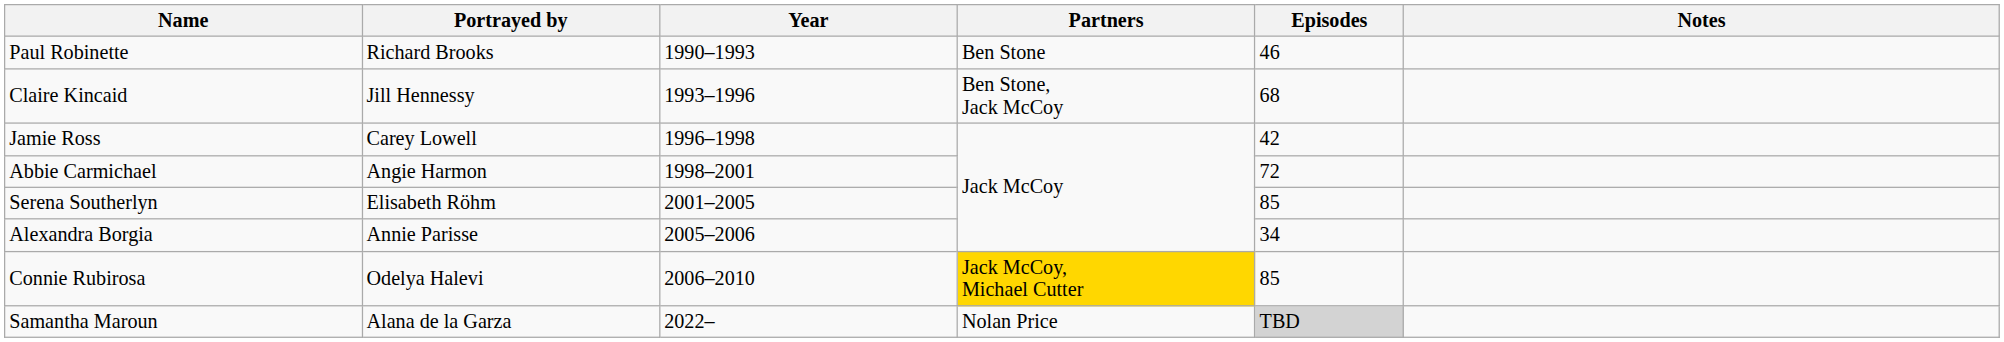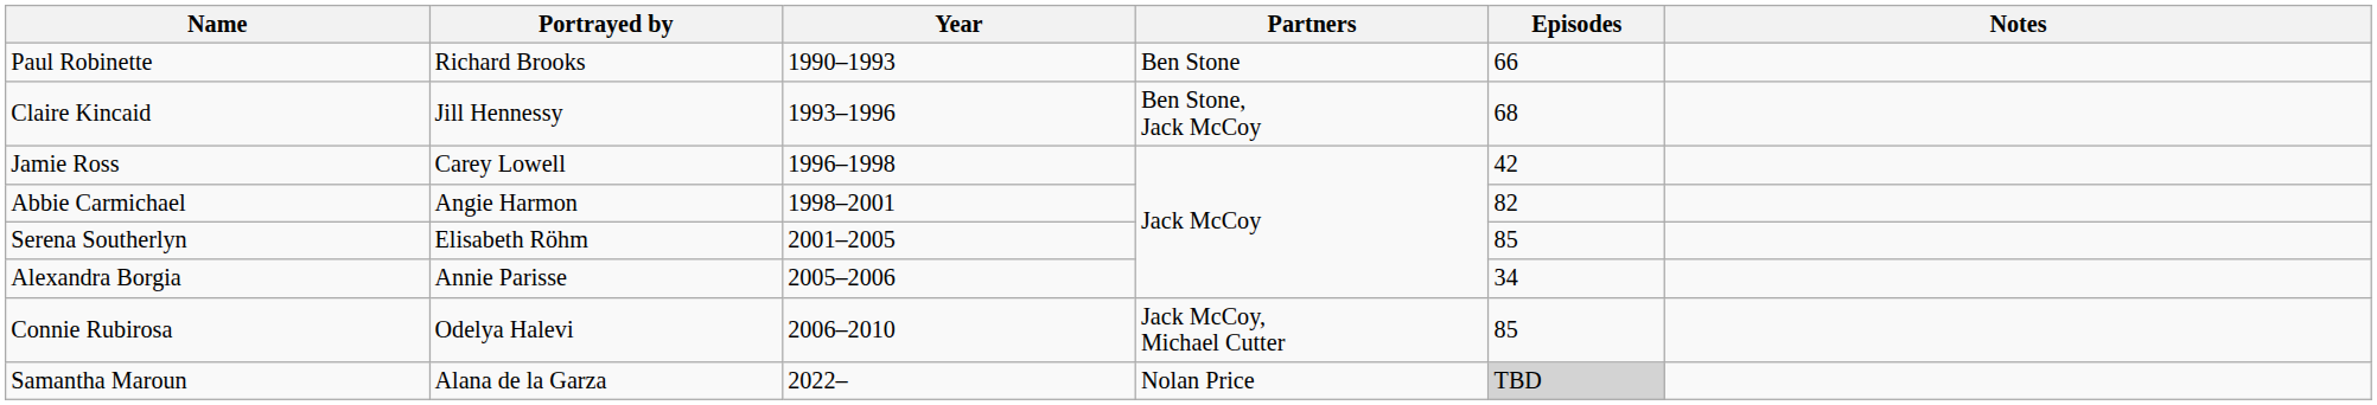 <table class="wikitable sortable" style="width: 100%;">
 <tr>
 <th style="width: 12%">Name</th>
 <th style="width: 10%">Portrayed by</th>
 <th style="width: 10%">Year</th>
 <th style="width: 10%">Partners</th>
 <th style="width:  5%">Episodes</th>
 <th style="width: 20%">Notes</th>
 </tr>
 <tr>
 <td>Paul Robinette</td>
 <td>Richard Brooks</td>
 <td>1990–1993</td>
 <td>Ben Stone</td>
-<td>46</td>
+<td>66</td>
 <td></td>
 </tr>
 <tr>
 <td>Claire Kincaid</td>
 <td>Jill Hennessy</td>
 <td>1993–1996</td>
 <td>Ben Stone,<br>Jack McCoy</td>
 <td>68</td>
 <td></td>
 </tr>
 <tr>
 <td>Jamie Ross</td>
 <td>Carey Lowell</td>
 <td>1996–1998</td>
 <td rowspan=4>Jack McCoy</td>
 <td>42</td>
 <td></td>
 </tr>
 <tr>
 <td>Abbie Carmichael</td>
 <td>Angie Harmon</td>
 <td>1998–2001</td>
-<td>72</td>
+<td>82</td>
 <td></td>
 </tr>
 <tr>
 <td>Serena Southerlyn</td>
 <td style=white-space:nowrap>Elisabeth Röhm</td>
 <td>2001–2005</td>
 <td>85</td>
 <td></td>
 </tr>
 <tr>
 <td>Alexandra Borgia</td>
 <td>Annie Parisse</td>
 <td>2005–2006</td>
 <td>34</td>
 <td></td>
 </tr>
 <tr>
 <td>Connie Rubirosa</td>
 <td>Odelya Halevi</td>
 <td>2006–2010</td>
-<td style="background: gold;">Jack McCoy,<br>Michael Cutter</td>
+<td>Jack McCoy,<br>Michael Cutter</td>
 <td>85</td>
 <td></td>
 </tr>
 <tr>
 <td>Samantha Maroun</td>
 <td>Alana de la Garza</td>
 <td>2022–</td>
 <td>Nolan Price</td>
 <td style="background: lightgrey;">TBD</td>
 <td></td>
 </tr>
 </table>
